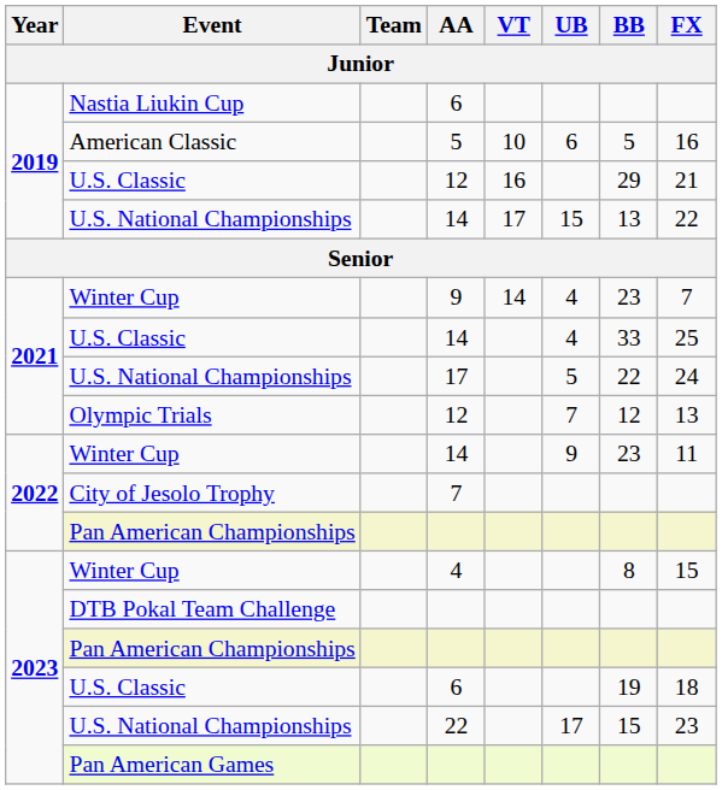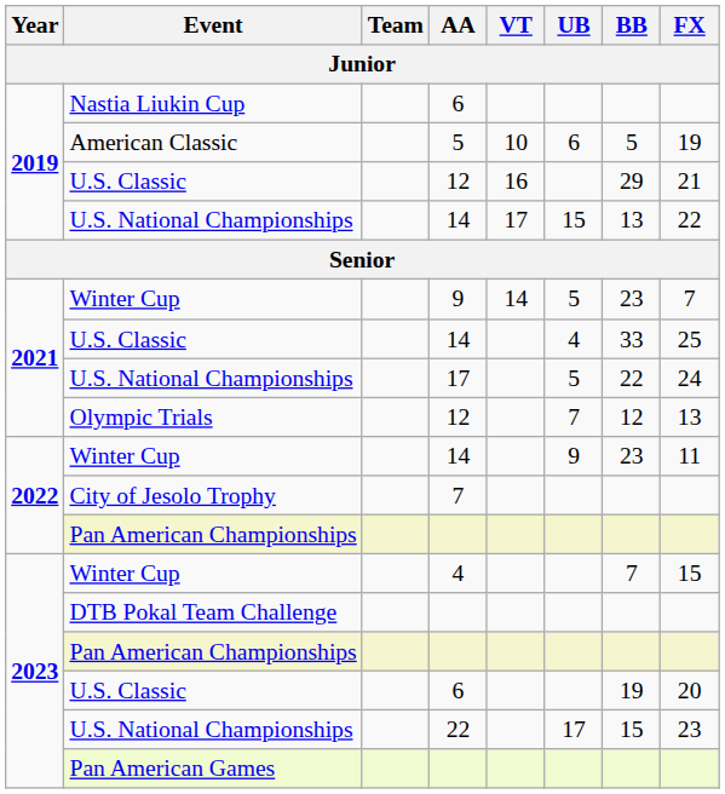 <table class="wikitable" style="text-align:center; font-size:95%;">
 <tr>
 <th align=center>Year</th>
 <th align=center>Event</th>
 <th style="width:30px;">Team</th>
 <th style="width:30px;">AA</th>
 <th style="width:30px;"><a href='#'>VT</a></th>
 <th style="width:30px;"><a href='#'>UB</a></th>
 <th style="width:30px;"><a href='#'>BB</a></th>
 <th style="width:30px;"><a href='#'>FX</a></th>
 </tr>
 <tr>
 <th colspan="8">Junior</th>
 </tr>
 <tr>
 <td rowspan="4"><strong><a href='#'>2019</a></strong></td>
 <td align=left><a href='#'>Nastia Liukin Cup</a></td>
 <td></td>
 <td>6</td>
 <td></td>
 <td></td>
 <td></td>
 <td></td>
 </tr>
 <tr>
 <td align=left>American Classic</td>
 <td></td>
 <td>5</td>
 <td>10</td>
 <td>6</td>
 <td>5</td>
-<td>16</td>
+<td>19</td>
 </tr>
 <tr>
 <td align=left><a href='#'>U.S. Classic</a></td>
 <td></td>
 <td>12</td>
 <td>16</td>
 <td></td>
 <td>29</td>
 <td>21</td>
 </tr>
 <tr>
 <td align=left><a href='#'>U.S. National Championships</a></td>
 <td></td>
 <td>14</td>
 <td>17</td>
 <td>15</td>
 <td>13</td>
 <td>22</td>
 </tr>
 <tr>
 <th colspan="8">Senior</th>
 </tr>
 <tr>
 <td rowspan="4"><strong><a href='#'>2021</a></strong></td>
 <td align=left><a href='#'>Winter Cup</a></td>
 <td></td>
 <td>9</td>
 <td>14</td>
-<td>4</td>
+<td>5</td>
 <td>23</td>
 <td>7</td>
 </tr>
 <tr>
 <td align=left><a href='#'>U.S. Classic</a></td>
 <td></td>
 <td>14</td>
 <td></td>
 <td>4</td>
 <td>33</td>
 <td>25</td>
 </tr>
 <tr>
 <td align=left><a href='#'>U.S. National Championships</a></td>
 <td></td>
 <td>17</td>
 <td></td>
 <td>5</td>
 <td>22</td>
 <td>24</td>
 </tr>
 <tr>
 <td align=left><a href='#'>Olympic Trials</a></td>
 <td></td>
 <td>12</td>
 <td></td>
 <td>7</td>
 <td>12</td>
 <td>13</td>
 </tr>
 <tr>
 <td rowspan="3"><strong><a href='#'>2022</a></strong></td>
 <td align=left><a href='#'>Winter Cup</a></td>
 <td></td>
 <td>14</td>
 <td></td>
 <td>9</td>
 <td>23</td>
 <td>11</td>
 </tr>
 <tr>
 <td align=left><a href='#'>City of Jesolo Trophy</a></td>
 <td></td>
 <td>7</td>
 <td></td>
 <td></td>
 <td></td>
 <td></td>
 </tr>
 <tr bgcolor=#F5F6CE>
 <td align=left><a href='#'>Pan American Championships</a></td>
 <td></td>
 <td></td>
 <td></td>
 <td></td>
 <td></td>
 <td></td>
 </tr>
 <tr>
 <td rowspan="6"><strong><a href='#'>2023</a></strong></td>
 <td align=left><a href='#'>Winter Cup</a></td>
 <td></td>
 <td>4</td>
 <td></td>
 <td></td>
-<td>8</td>
+<td>7</td>
 <td>15</td>
 </tr>
 <tr>
 <td align=left><a href='#'>DTB Pokal Team Challenge</a></td>
 <td></td>
 <td></td>
 <td></td>
 <td></td>
 <td></td>
 <td></td>
 </tr>
 <tr bgcolor=#F5F6CE>
 <td align=left><a href='#'>Pan American Championships</a></td>
 <td></td>
 <td></td>
 <td></td>
 <td></td>
 <td></td>
 <td></td>
 </tr>
 <tr>
 <td align=left><a href='#'>U.S. Classic</a></td>
 <td></td>
 <td>6</td>
 <td></td>
 <td></td>
 <td>19</td>
-<td>18</td>
+<td>20</td>
 </tr>
 <tr>
 <td align=left><a href='#'>U.S. National Championships</a></td>
 <td></td>
 <td>22</td>
 <td></td>
 <td>17</td>
 <td>15</td>
 <td>23</td>
 </tr>
 <tr bgcolor=#f0fccf>
 <td align=left><a href='#'>Pan American Games</a></td>
 <td></td>
 <td></td>
 <td></td>
 <td></td>
 <td></td>
 <td></td>
 </tr>
 </table>
